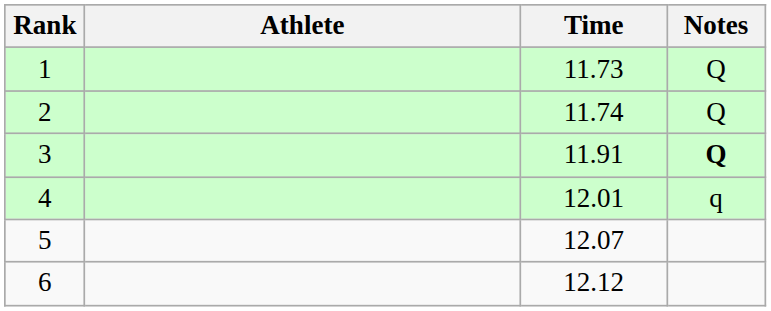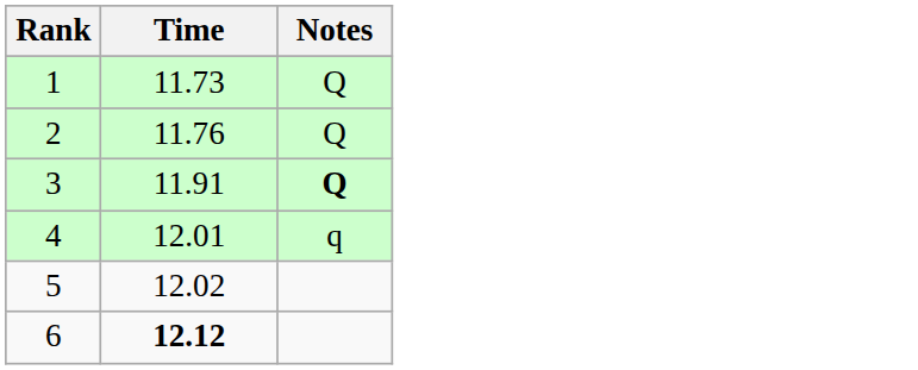 <table class="wikitable" style="text-align:center">
 <tr>
 <th width=40>Rank</th>
-<th width=250>Athlete</th>
 <th width=80>Time</th>
 <th width=50>Notes</th>
 </tr>
 <tr bgcolor=ccffcc>
 <td>1</td>
-<td align=left></td>
 <td>11.73</td>
 <td>Q</td>
 </tr>
 <tr bgcolor=ccffcc>
 <td>2</td>
-<td align=left></td>
-<td>11.74</td>
+<td>11.76</td>
 <td>Q</td>
 </tr>
 <tr bgcolor=ccffcc>
 <td>3</td>
-<td align=left></td>
 <td>11.91</td>
 <td><strong>Q</strong></td>
 </tr>
 <tr bgcolor=ccffcc>
 <td>4</td>
-<td align=left></td>
 <td>12.01</td>
 <td>q</td>
 </tr>
 <tr>
 <td>5</td>
-<td align=left></td>
-<td>12.07</td>
+<td>12.02</td>
 <td></td>
 </tr>
 <tr>
 <td>6</td>
-<td align=left></td>
-<td>12.12</td>
+<td><strong>12.12</strong></td>
 <td></td>
 </tr>
 </table>
